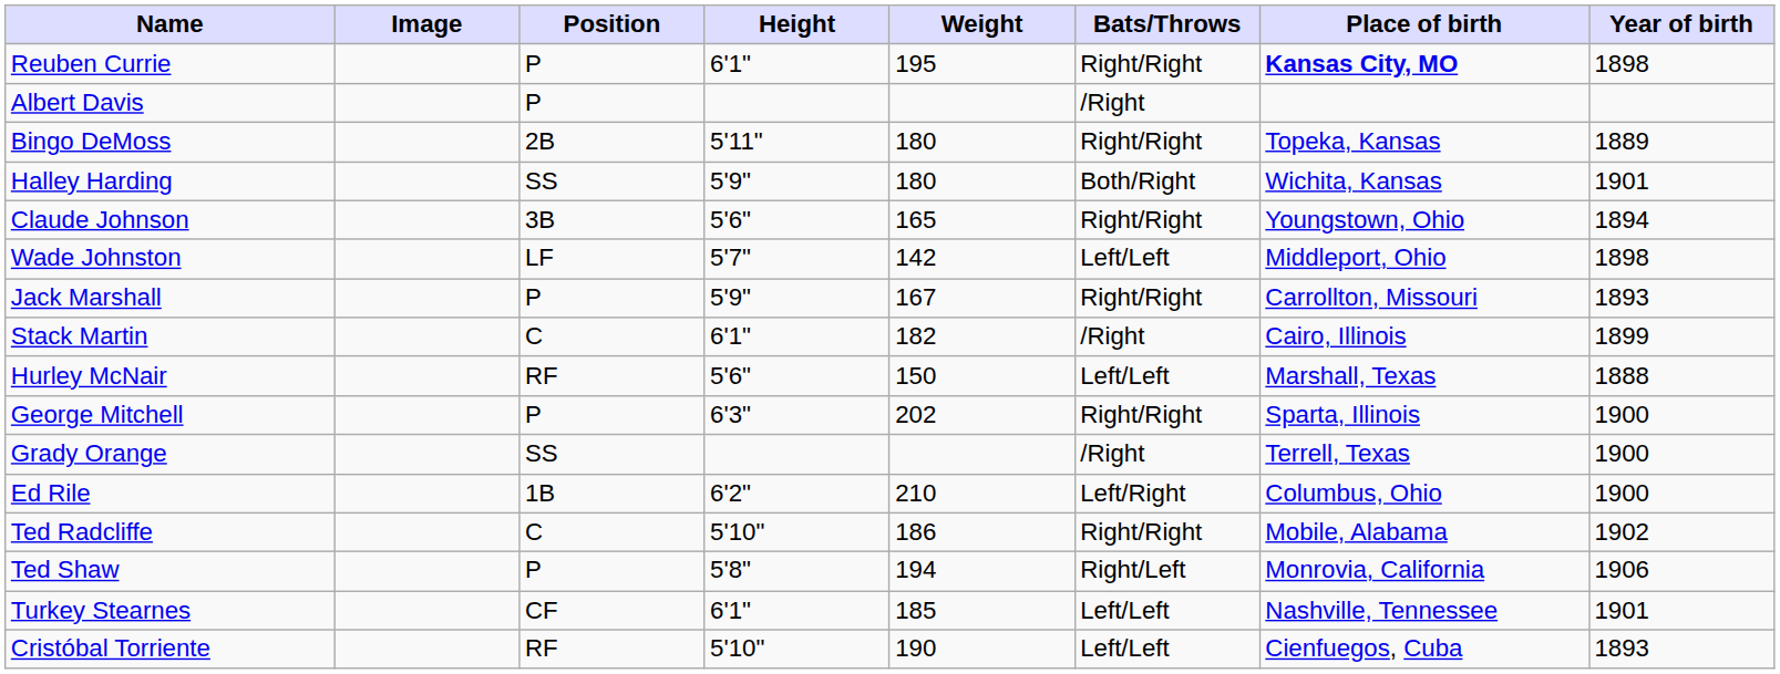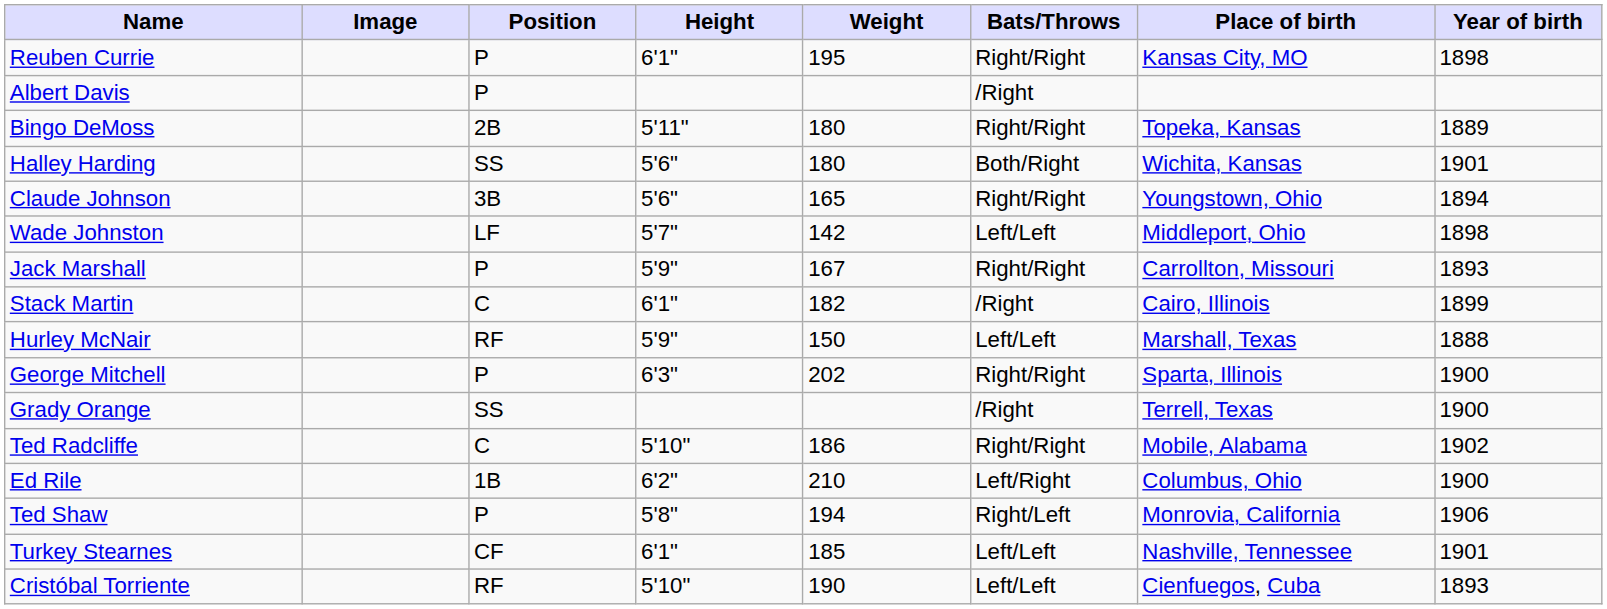 <table class="wikitable sortable">
 <tr>
 <th style="background:#ddf; width:16%;">Name</th>
 <th style="background:#ddf; width:9%;">Image</th>
 <th style="background:#ddf; width:9%;">Position</th>
 <th style="background:#ddf; width:9%;">Height</th>
 <th style="background:#ddf; width:9%;">Weight</th>
 <th style="background:#ddf; width:9%;">Bats/Throws</th>
 <th style="background:#ddf; width:16%;">Place of birth</th>
 <th style="background:#ddf; width:9%;">Year of birth</th>
 </tr>
 <tr>
 <td><a href='#'>Reuben Currie</a></td>
 <td></td>
 <td>P</td>
 <td>6'1"</td>
 <td>195</td>
 <td>Right/Right</td>
-<td><strong><a href='#'>Kansas City, MO</a></strong></td>
+<td><a href='#'>Kansas City, MO</a></td>
 <td>1898</td>
 </tr>
 <tr>
 <td><a href='#'>Albert Davis</a></td>
 <td></td>
 <td>P</td>
 <td></td>
 <td></td>
 <td>/Right</td>
 <td></td>
 <td></td>
 </tr>
 <tr>
 <td><a href='#'>Bingo DeMoss</a></td>
 <td></td>
 <td>2B</td>
 <td>5'11"</td>
 <td>180</td>
 <td>Right/Right</td>
 <td><a href='#'>Topeka, Kansas</a></td>
 <td>1889</td>
 </tr>
 <tr>
 <td><a href='#'>Halley Harding</a></td>
 <td></td>
 <td>SS</td>
-<td>5'9"</td>
+<td>5'6"</td>
 <td>180</td>
 <td>Both/Right</td>
 <td><a href='#'>Wichita, Kansas</a></td>
 <td>1901</td>
 </tr>
 <tr>
 <td><a href='#'>Claude Johnson</a></td>
 <td></td>
 <td>3B</td>
 <td>5'6"</td>
 <td>165</td>
 <td>Right/Right</td>
 <td><a href='#'>Youngstown, Ohio</a></td>
 <td>1894</td>
 </tr>
 <tr>
 <td><a href='#'>Wade Johnston</a></td>
 <td></td>
 <td>LF</td>
 <td>5'7"</td>
 <td>142</td>
 <td>Left/Left</td>
 <td><a href='#'>Middleport, Ohio</a></td>
 <td>1898</td>
 </tr>
 <tr>
 <td><a href='#'>Jack Marshall</a></td>
 <td></td>
 <td>P</td>
 <td>5'9"</td>
 <td>167</td>
 <td>Right/Right</td>
 <td><a href='#'>Carrollton, Missouri</a></td>
 <td>1893</td>
 </tr>
 <tr>
 <td><a href='#'>Stack Martin</a></td>
 <td></td>
 <td>C</td>
 <td>6'1"</td>
 <td>182</td>
 <td>/Right</td>
 <td><a href='#'>Cairo, Illinois</a></td>
 <td>1899</td>
 </tr>
 <tr>
 <td><a href='#'>Hurley McNair</a></td>
 <td></td>
 <td>RF</td>
-<td>5'6"</td>
+<td>5'9"</td>
 <td>150</td>
 <td>Left/Left</td>
 <td><a href='#'>Marshall, Texas</a></td>
 <td>1888</td>
 </tr>
 <tr>
 <td><a href='#'>George Mitchell</a></td>
 <td></td>
 <td>P</td>
 <td>6'3"</td>
 <td>202</td>
 <td>Right/Right</td>
 <td><a href='#'>Sparta, Illinois</a></td>
 <td>1900</td>
 </tr>
 <tr>
 <td><a href='#'>Grady Orange</a></td>
 <td></td>
 <td>SS</td>
 <td></td>
 <td></td>
 <td>/Right</td>
 <td><a href='#'>Terrell, Texas</a></td>
 <td>1900</td>
 </tr>
 <tr>
+<td><a href='#'>Ted Radcliffe</a></td>
+<td></td>
+<td>C</td>
+<td>5'10"</td>
+<td>186</td>
+<td>Right/Right</td>
+<td><a href='#'>Mobile, Alabama</a></td>
+<td>1902</td>
+</tr>
+<tr>
 <td><a href='#'>Ed Rile</a></td>
 <td></td>
 <td>1B</td>
 <td>6'2"</td>
 <td>210</td>
 <td>Left/Right</td>
 <td><a href='#'>Columbus, Ohio</a></td>
 <td>1900</td>
-</tr>
-<tr>
-<td><a href='#'>Ted Radcliffe</a></td>
-<td></td>
-<td>C</td>
-<td>5'10"</td>
-<td>186</td>
-<td>Right/Right</td>
-<td><a href='#'>Mobile, Alabama</a></td>
-<td>1902</td>
 </tr>
 <tr>
 <td><a href='#'>Ted Shaw</a></td>
 <td></td>
 <td>P</td>
 <td>5'8"</td>
 <td>194</td>
 <td>Right/Left</td>
 <td><a href='#'>Monrovia, California</a></td>
 <td>1906</td>
 </tr>
 <tr>
 <td><a href='#'>Turkey Stearnes</a></td>
 <td></td>
 <td>CF</td>
 <td>6'1"</td>
 <td>185</td>
 <td>Left/Left</td>
 <td><a href='#'>Nashville, Tennessee</a></td>
 <td>1901</td>
 </tr>
 <tr>
 <td><a href='#'>Cristóbal Torriente</a></td>
 <td></td>
 <td>RF</td>
 <td>5'10"</td>
 <td>190</td>
 <td>Left/Left</td>
 <td><a href='#'>Cienfuegos</a>, <a href='#'>Cuba</a></td>
 <td>1893</td>
 </tr>
 </table>
